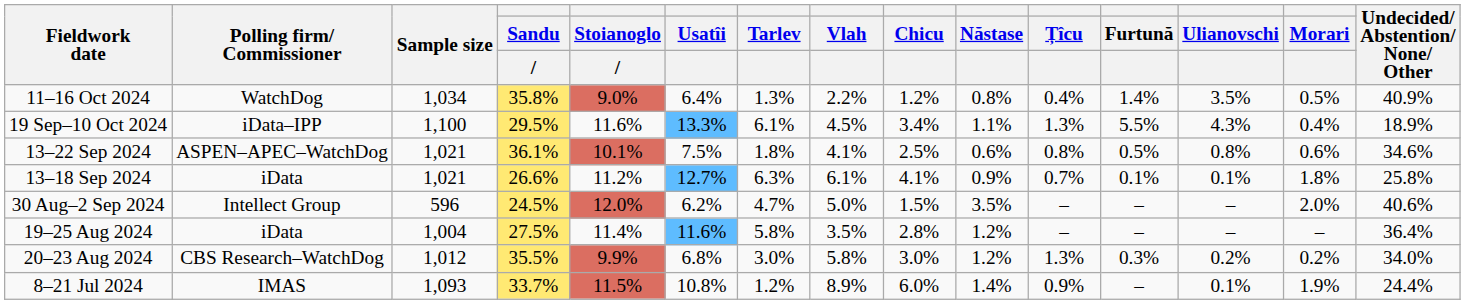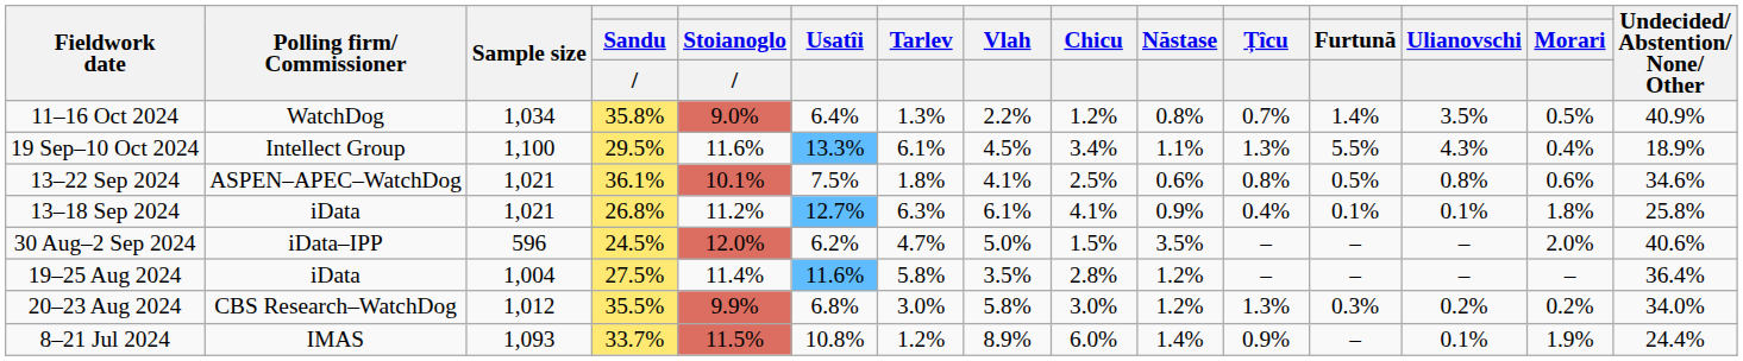 <table class="wikitable" style="text-align:center;font-size:95%;line-height:14px;">
 <tr>
 <th rowspan="3">Fieldwork<br>date</th>
 <th rowspan="3">Polling firm/<br>Commissioner</th>
 <th rowspan="3">Sample size</th>
 <th></th>
 <th></th>
 <th></th>
 <th></th>
 <th></th>
 <th></th>
 <th></th>
 <th></th>
 <th></th>
 <th></th>
 <th></th>
 <th rowspan="3">Undecided/<br>Abstention/<br>None/<br>Other</th>
 </tr>
 <tr>
 <th style="width:50px;"><a href='#'>Sandu</a></th>
 <th style="width:50px;"><a href='#'>Stoianoglo</a></th>
 <th style="width:50px;"><a href='#'>Usatîi</a></th>
 <th style="width:50px;"><a href='#'>Tarlev</a></th>
 <th style="width:50px;"><a href='#'>Vlah</a></th>
 <th style="width:50px;"><a href='#'>Chicu</a></th>
 <th style="width:50px;"><a href='#'>Năstase</a></th>
 <th style="width:50px;"><a href='#'>Țîcu</a></th>
 <th style="width:50px;">Furtună</th>
 <th style="width:50px;"><a href='#'>Ulianovschi</a></th>
 <th style="width:50px;"><a href='#'>Morari</a></th>
 </tr>
 <tr>
 <th><a href='#'></a>/<a href='#'></a></th>
 <th><a href='#'></a>/<a href='#'></a></th>
 <th><a href='#'></a></th>
 <th></th>
 <th></th>
 <th><a href='#'></a></th>
 <th></th>
 <th></th>
 <th></th>
 <th></th>
 <th></th>
 </tr>
 <tr>
 <td>11–16 Oct 2024</td>
 <td>WatchDog</td>
 <td>1,034</td>
 <td style="background:#ffe973">35.8%</td>
 <td style="background:#DB6E61">9.0%</td>
 <td>6.4%</td>
 <td>1.3%</td>
 <td>2.2%</td>
 <td>1.2%</td>
 <td>0.8%</td>
-<td>0.4%</td>
+<td>0.7%</td>
 <td>1.4%</td>
 <td>3.5%</td>
 <td>0.5%</td>
 <td>40.9%</td>
 </tr>
 <tr>
 <td>19 Sep–10 Oct 2024</td>
-<td>iData–IPP</td>
+<td>Intellect Group</td>
 <td>1,100</td>
 <td style="background:#ffe973">29.5%</td>
 <td>11.6%</td>
 <td style="background:#5EBCFF">13.3%</td>
 <td>6.1%</td>
 <td>4.5%</td>
 <td>3.4%</td>
 <td>1.1%</td>
 <td>1.3%</td>
 <td>5.5%</td>
 <td>4.3%</td>
 <td>0.4%</td>
 <td>18.9%</td>
 </tr>
 <tr>
 <td>13–22 Sep 2024</td>
 <td>ASPEN–APEC–WatchDog</td>
 <td>1,021</td>
 <td style="background:#ffe973">36.1%</td>
 <td style="background:#DB6E61">10.1%</td>
 <td>7.5%</td>
 <td>1.8%</td>
 <td>4.1%</td>
 <td>2.5%</td>
 <td>0.6%</td>
 <td>0.8%</td>
 <td>0.5%</td>
 <td>0.8%</td>
 <td>0.6%</td>
 <td>34.6%</td>
 </tr>
 <tr>
 <td>13–18 Sep 2024</td>
 <td>iData</td>
 <td>1,021</td>
-<td style="background:#ffe973">26.6%</td>
+<td style="background:#ffe973">26.8%</td>
 <td>11.2%</td>
 <td style="background:#5EBCFF">12.7%</td>
 <td>6.3%</td>
 <td>6.1%</td>
 <td>4.1%</td>
 <td>0.9%</td>
-<td>0.7%</td>
+<td>0.4%</td>
 <td>0.1%</td>
 <td>0.1%</td>
 <td>1.8%</td>
 <td>25.8%</td>
 </tr>
 <tr>
 <td>30 Aug–2 Sep 2024</td>
-<td>Intellect Group</td>
+<td>iData–IPP</td>
 <td>596</td>
 <td style="background:#ffe973">24.5%</td>
 <td style="background:#DB6E61">12.0%</td>
 <td>6.2%</td>
 <td>4.7%</td>
 <td>5.0%</td>
 <td>1.5%</td>
 <td>3.5%</td>
 <td>–</td>
 <td>–</td>
 <td>–</td>
 <td>2.0%</td>
 <td>40.6%</td>
 </tr>
 <tr>
 <td>19–25 Aug 2024</td>
 <td>iData</td>
 <td>1,004</td>
 <td style="background:#ffe973">27.5%</td>
 <td>11.4%</td>
 <td style="background:#5EBCFF">11.6%</td>
 <td>5.8%</td>
 <td>3.5%</td>
 <td>2.8%</td>
 <td>1.2%</td>
 <td>–</td>
 <td>–</td>
 <td>–</td>
 <td>–</td>
 <td>36.4%</td>
 </tr>
 <tr>
 <td>20–23 Aug 2024</td>
 <td>CBS Research–WatchDog</td>
 <td>1,012</td>
 <td style="background:#ffe973">35.5%</td>
 <td style="background:#DB6E61">9.9%</td>
 <td>6.8%</td>
 <td>3.0%</td>
 <td>5.8%</td>
 <td>3.0%</td>
 <td>1.2%</td>
 <td>1.3%</td>
 <td>0.3%</td>
 <td>0.2%</td>
 <td>0.2%</td>
 <td>34.0%</td>
 </tr>
 <tr>
 <td>8–21 Jul 2024</td>
 <td>IMAS</td>
 <td>1,093</td>
 <td style="background:#ffe973">33.7%</td>
 <td style="background:#DB6E61">11.5%</td>
 <td>10.8%</td>
 <td>1.2%</td>
 <td>8.9%</td>
 <td>6.0%</td>
 <td>1.4%</td>
 <td>0.9%</td>
 <td>–</td>
 <td>0.1%</td>
 <td>1.9%</td>
 <td>24.4%</td>
 </tr>
 </table>
